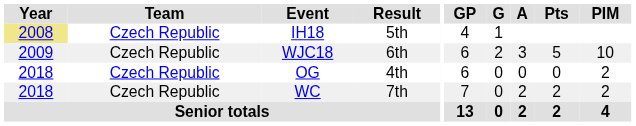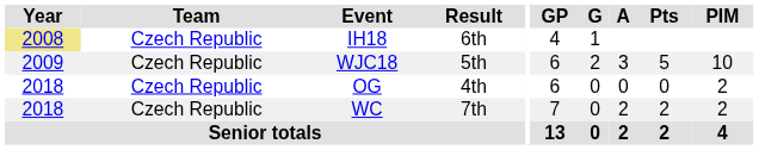 <table border="0" cellpadding="1" cellspacing="0" ID="Table3" style="text-align:center; width:40em">
 <tr ALIGN="center" bgcolor="#e0e0e0">
 <th>Year</th>
 <th>Team</th>
 <th>Event</th>
 <th>Result</th>
 <th rowspan="99" bgcolor="#ffffff"></th>
 <th>GP</th>
 <th>G</th>
 <th>A</th>
 <th>Pts</th>
 <th>PIM</th>
 </tr>
 <tr>
 <td style="background: khaki;"><a href='#'>2008</a></td>
 <td><a href='#'>Czech Republic</a></td>
 <td><a href='#'>IH18</a></td>
-<td>5th</td>
+<td>6th</td>
 <td>4</td>
 <td>1</td>
 <td></td>
 <td></td>
 <td></td>
 </tr>
 <tr bgcolor="#f0f0f0">
 <td><a href='#'>2009</a></td>
 <td>Czech Republic</td>
 <td><a href='#'>WJC18</a></td>
-<td>6th</td>
+<td>5th</td>
 <td>6</td>
 <td>2</td>
 <td>3</td>
 <td>5</td>
 <td>10</td>
 </tr>
 <tr>
 <td><a href='#'>2018</a></td>
 <td><a href='#'>Czech Republic</a></td>
 <td><a href='#'>OG</a></td>
 <td>4th</td>
 <td>6</td>
 <td>0</td>
 <td>0</td>
 <td>0</td>
 <td>2</td>
 </tr>
 <tr bgcolor="#f0f0f0">
 <td><a href='#'>2018</a></td>
 <td>Czech Republic</td>
 <td><a href='#'>WC</a></td>
 <td>7th</td>
 <td>7</td>
 <td>0</td>
 <td>2</td>
 <td>2</td>
 <td>2</td>
 </tr>
 <tr bgcolor="#e0e0e0">
 <th colspan="4">Senior totals</th>
 <th>13</th>
 <th>0</th>
 <th>2</th>
 <th>2</th>
 <th>4</th>
 </tr>
 </table>
